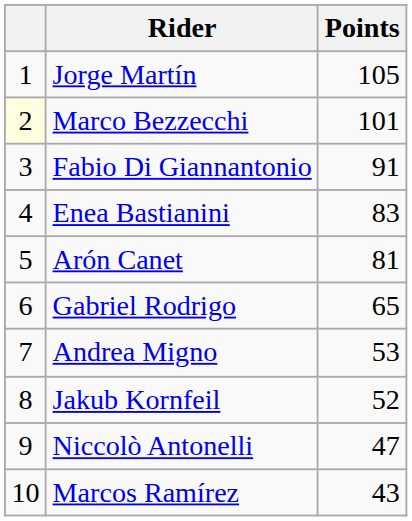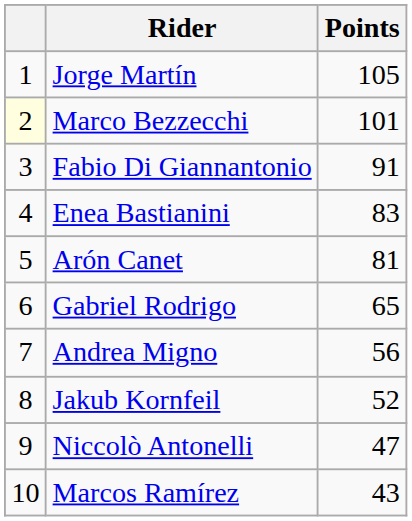 <table class="wikitable" style="font-size: 95%;">
 <tr>
 <th></th>
 <th>Rider</th>
 <th>Points</th>
 </tr>
 <tr>
 <td align=center>1</td>
 <td> <a href='#'>Jorge Martín</a></td>
 <td align=right>105</td>
 </tr>
 <tr>
 <td align=center style="background: lightyellow;">2</td>
 <td> <a href='#'>Marco Bezzecchi</a></td>
 <td align=right>101</td>
 </tr>
 <tr>
 <td align=center>3</td>
 <td> <a href='#'>Fabio Di Giannantonio</a></td>
 <td align=right>91</td>
 </tr>
 <tr>
 <td align=center>4</td>
 <td> <a href='#'>Enea Bastianini</a></td>
 <td align=right>83</td>
 </tr>
 <tr>
 <td align=center>5</td>
 <td> <a href='#'>Arón Canet</a></td>
 <td align=right>81</td>
 </tr>
 <tr>
 <td align=center>6</td>
 <td> <a href='#'>Gabriel Rodrigo</a></td>
 <td align=right>65</td>
 </tr>
 <tr>
 <td align=center>7</td>
 <td> <a href='#'>Andrea Migno</a></td>
-<td align=right>53</td>
+<td align=right>56</td>
 </tr>
 <tr>
 <td align=center>8</td>
 <td> <a href='#'>Jakub Kornfeil</a></td>
 <td align=right>52</td>
 </tr>
 <tr>
 <td align=center>9</td>
 <td> <a href='#'>Niccolò Antonelli</a></td>
 <td align=right>47</td>
 </tr>
 <tr>
 <td align=center>10</td>
 <td> <a href='#'>Marcos Ramírez</a></td>
 <td align=right>43</td>
 </tr>
 </table>
